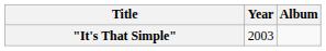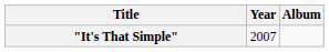 <table class="wikitable plainrowheaders" style="text-align:center;" border="1">
 <tr>
 <th scope="col" style="width:18em;">Title</th>
 <th scope="col">Year</th>
 <th scope="col">Album</th>
 </tr>
 <tr>
 <th scope="row">"It's That Simple"<br></th>
-<td>2003</td>
+<td>2007</td>
 <td></td>
 </tr>
 </table>
